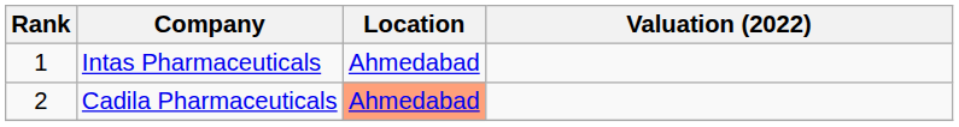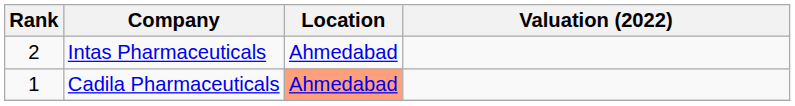 <table class="wikitable sortable plainrowheaders">
 <tr>
 <th>Rank</th>
 <th>Company</th>
 <th>Location</th>
 <th width="300">Valuation (2022)</th>
 </tr>
 <tr>
-<td align="center">1</td>
+<td align="center">2</td>
 <td><a href='#'>Intas Pharmaceuticals</a></td>
 <td><a href='#'>Ahmedabad</a></td>
 <td align="right"></td>
 </tr>
 <tr>
-<td align="center">2</td>
+<td align="center">1</td>
 <td><a href='#'>Cadila Pharmaceuticals</a></td>
 <td style="background: lightsalmon;"><a href='#'>Ahmedabad</a></td>
 <td align="right"></td>
 </tr>
 <tr>
 </tr>
 </table>
